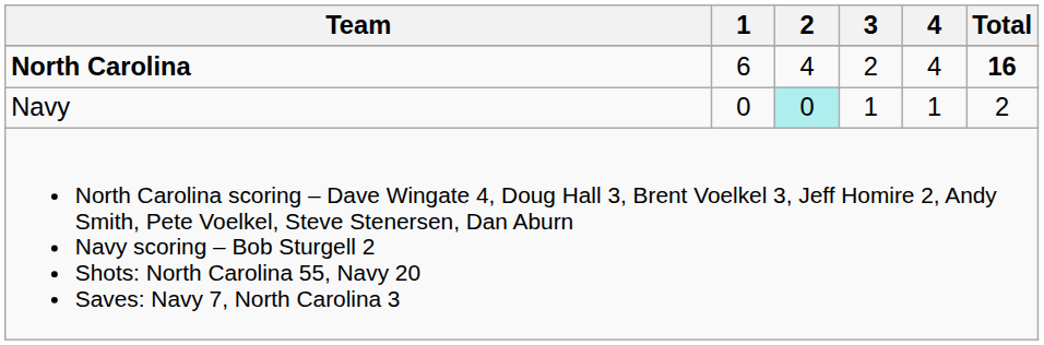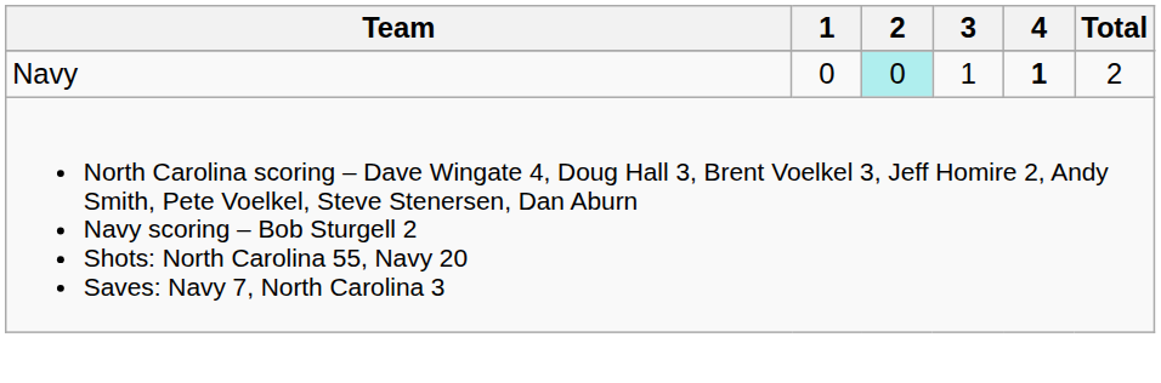 <table class="wikitable" style="text-align:center; max-width:40em">
 <tr>
 <th>Team</th>
 <th style="width:2em">1</th>
 <th style="width:2em">2</th>
 <th style="width:2em">3</th>
 <th style="width:2em">4</th>
 <th style="width:2em">Total</th>
 </tr>
 <tr>
 </tr>
 <tr>
-<td style="text-align:left"><strong>North Carolina</strong></td>
-<td>6</td>
-<td>4</td>
-<td>2</td>
-<td>4</td>
-<td><strong>16</strong></td>
-</tr>
-<tr>
 <td style="text-align:left">Navy</td>
 <td>0</td>
 <td style="background: paleturquoise;">0</td>
 <td>1</td>
-<td>1</td>
+<td><strong>1</strong></td>
 <td>2</td>
 </tr>
 <tr>
 <td colspan=6 style="text-align:left; font-size:88%;"><br><ul><li>North Carolina scoring – Dave Wingate 4, Doug Hall 3, Brent Voelkel 3, Jeff Homire 2, Andy Smith, Pete Voelkel, Steve Stenersen, Dan Aburn</li><li>Navy scoring – Bob Sturgell 2</li><li>Shots: North Carolina 55, Navy 20</li><li>Saves: Navy 7, North Carolina 3</li></ul></td>
 </tr>
 </table>
